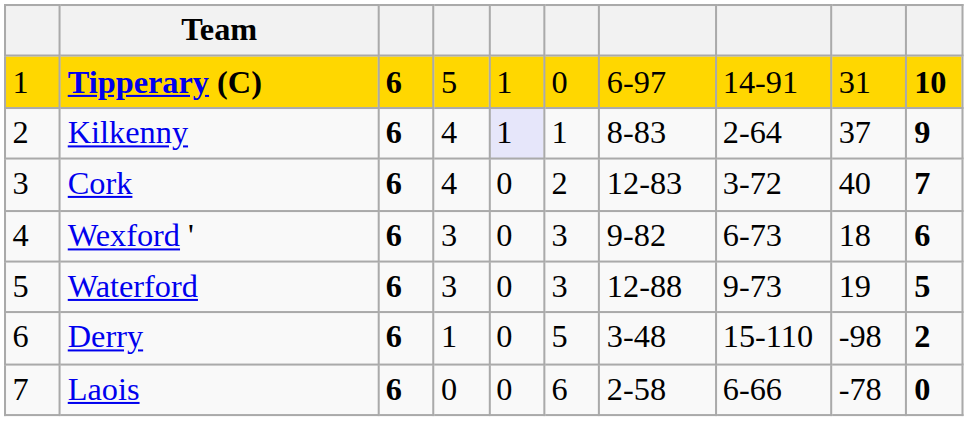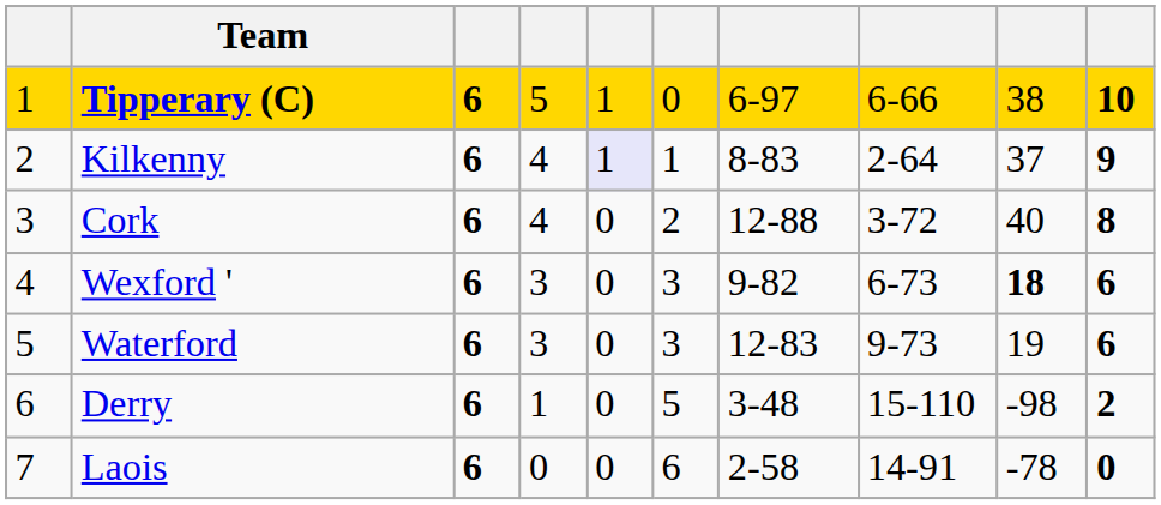 <table class="wikitable" style="text-align: centre;">
 <tr>
 <th width=20></th>
 <th width=150>Team</th>
 <th width=20></th>
 <th width=20></th>
 <th width=20></th>
 <th width=20></th>
 <th width=50></th>
 <th width=50></th>
 <th width=30></th>
 <th width=20></th>
 </tr>
 <tr style="background:gold;">
 <td>1</td>
 <td align=left><strong><a href='#'>Tipperary</a> (C) </strong></td>
 <td><strong>6</strong></td>
 <td>5</td>
 <td>1</td>
 <td>0</td>
 <td>6-97</td>
-<td>14-91</td>
-<td>31</td>
+<td>6-66</td>
+<td>38</td>
 <td><strong>10</strong></td>
 </tr>
 <tr>
 <td>2</td>
 <td align=left><a href='#'>Kilkenny</a></td>
 <td><strong>6</strong></td>
 <td>4</td>
 <td style="background: lavender;">1</td>
 <td>1</td>
 <td>8-83</td>
 <td>2-64</td>
 <td>37</td>
 <td><strong>9</strong></td>
 </tr>
 <tr>
 <td>3</td>
 <td align=left><a href='#'>Cork</a></td>
 <td><strong>6</strong></td>
 <td>4</td>
 <td>0</td>
 <td>2</td>
-<td>12-83</td>
+<td>12-88</td>
 <td>3-72</td>
 <td>40</td>
-<td><strong>7</strong></td>
+<td><strong>8</strong></td>
 </tr>
 <tr>
 <td>4</td>
 <td align=left><a href='#'>Wexford</a> '</td>
 <td><strong>6</strong></td>
 <td>3</td>
 <td>0</td>
 <td>3</td>
 <td>9-82</td>
 <td>6-73</td>
-<td>18</td>
+<td><strong>18</strong></td>
 <td><strong>6</strong></td>
 </tr>
 <tr>
 <td>5</td>
 <td align=left><a href='#'>Waterford</a></td>
 <td><strong>6</strong></td>
 <td>3</td>
 <td>0</td>
 <td>3</td>
-<td>12-88</td>
+<td>12-83</td>
 <td>9-73</td>
 <td>19</td>
-<td><strong>5</strong></td>
+<td><strong>6</strong></td>
 </tr>
 <tr>
 <td>6</td>
 <td align=left><a href='#'>Derry</a></td>
 <td><strong>6</strong></td>
 <td>1</td>
 <td>0</td>
 <td>5</td>
 <td>3-48</td>
 <td>15-110</td>
 <td>-98</td>
 <td><strong>2</strong></td>
 </tr>
 <tr>
 <td>7</td>
 <td align=left><a href='#'>Laois</a></td>
 <td><strong>6</strong></td>
 <td>0</td>
 <td>0</td>
 <td>6</td>
 <td>2-58</td>
-<td>6-66</td>
+<td>14-91</td>
 <td>-78</td>
 <td><strong>0</strong></td>
 </tr>
 </table>
